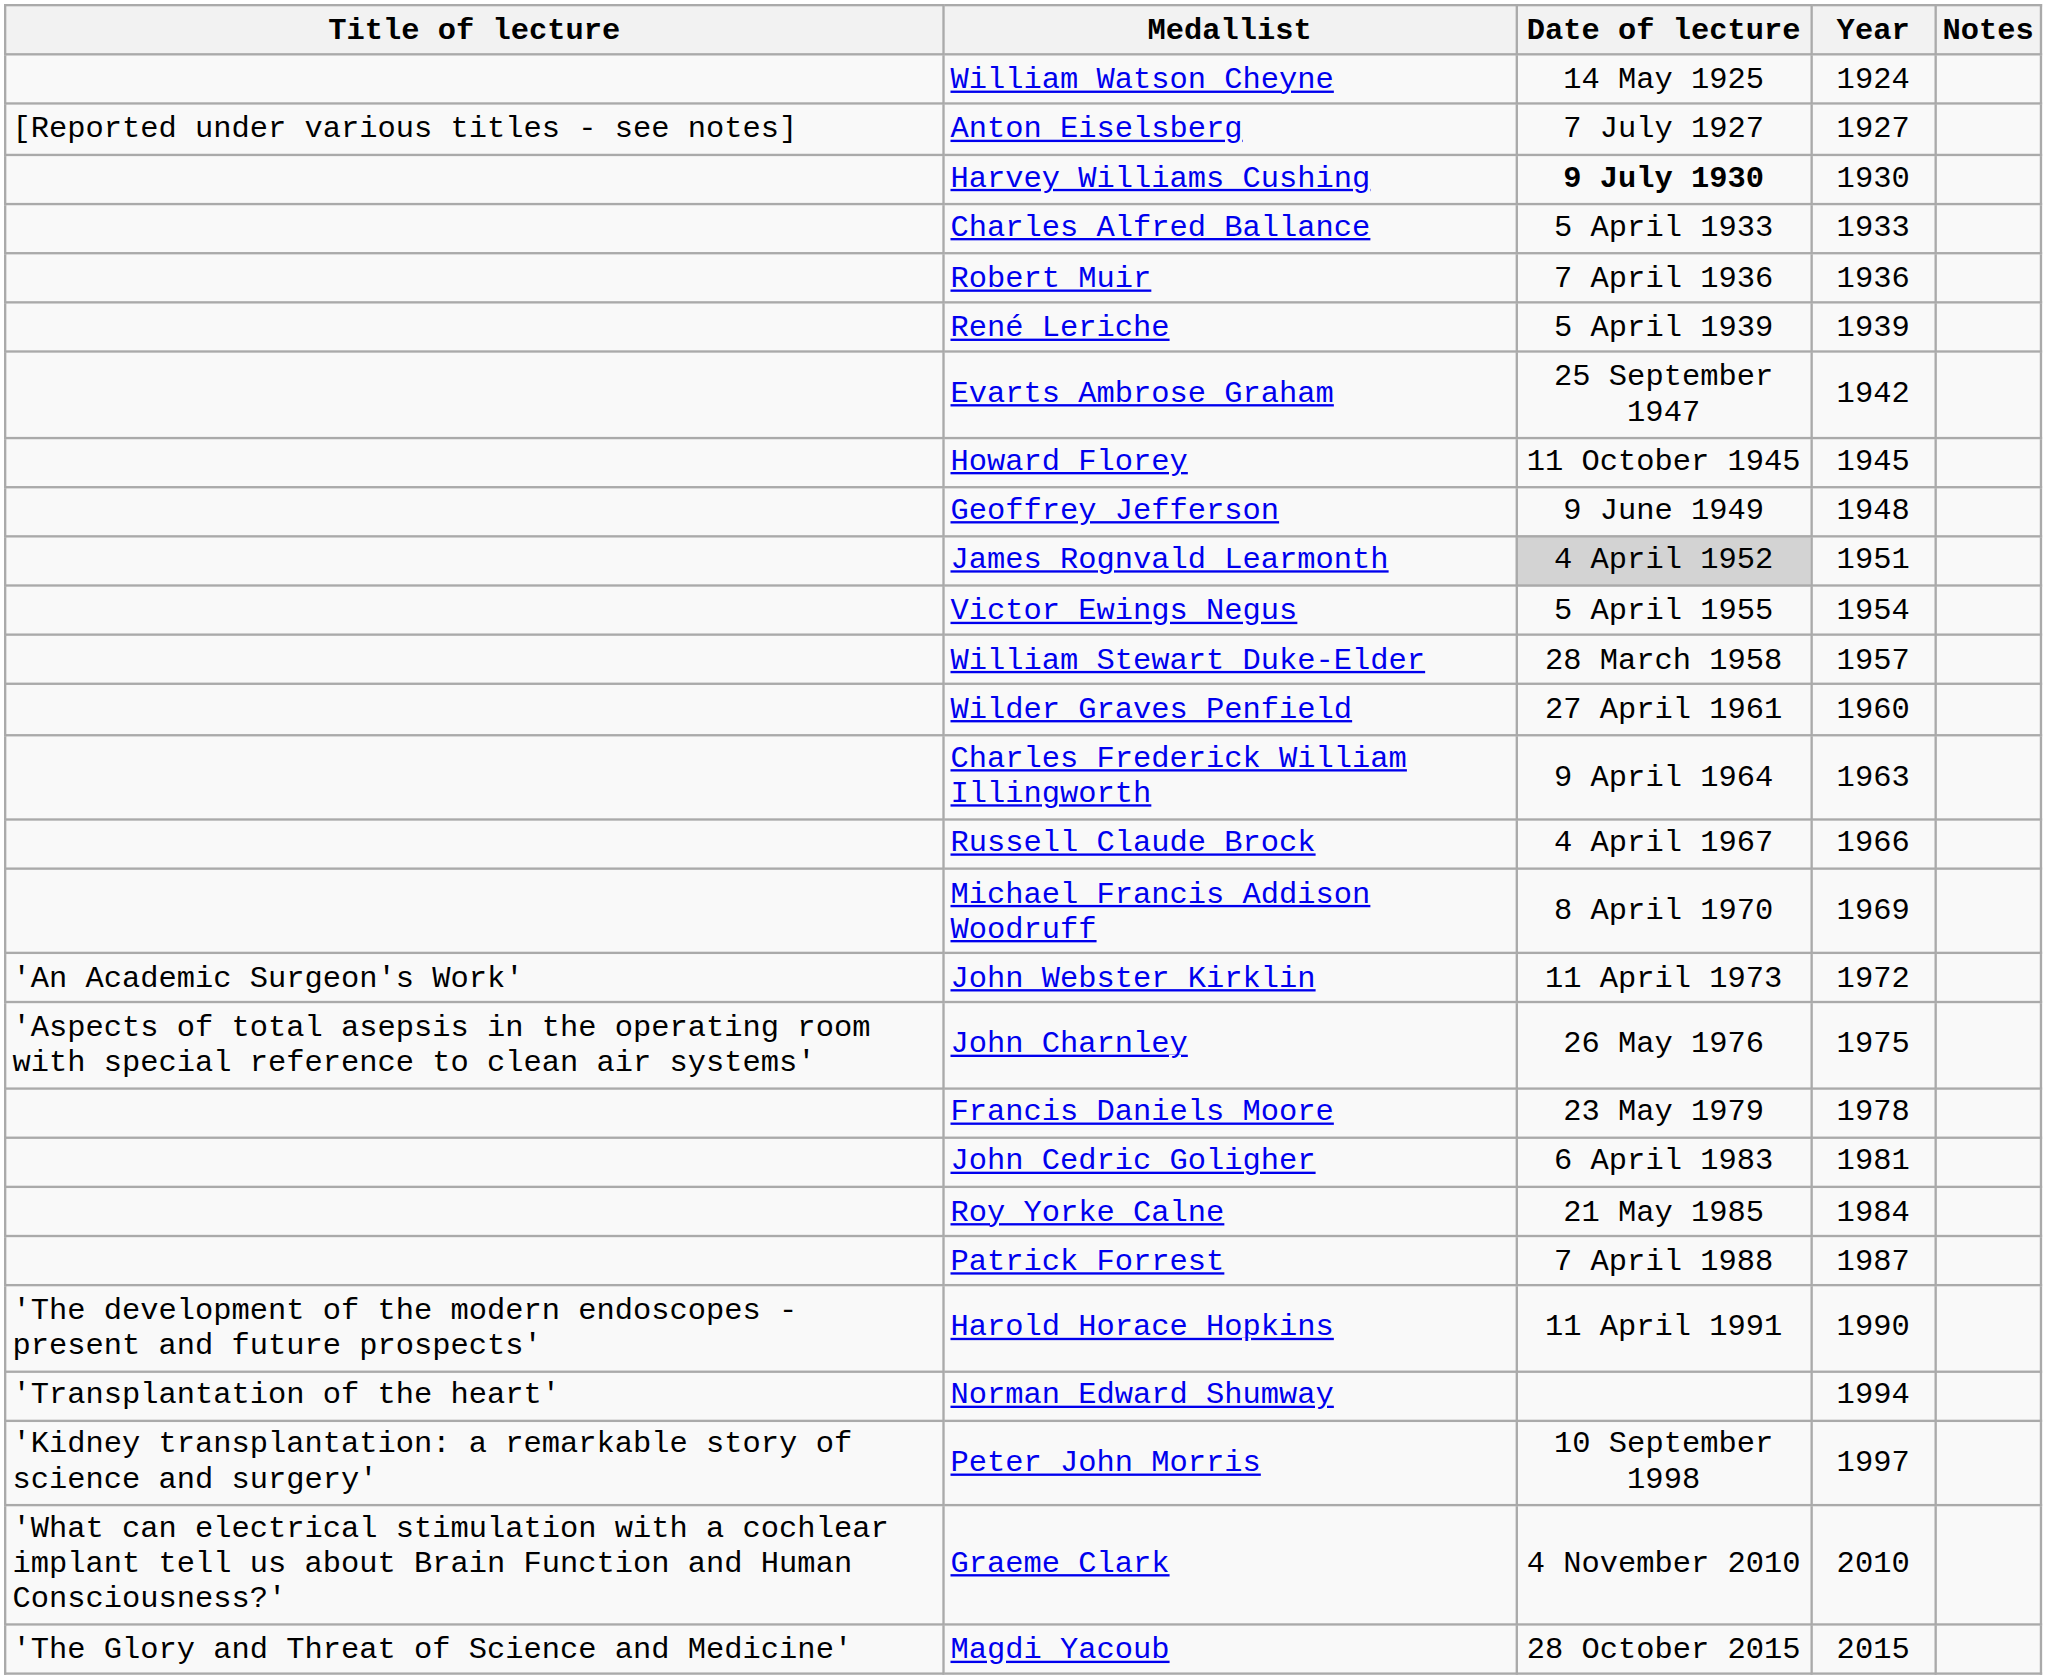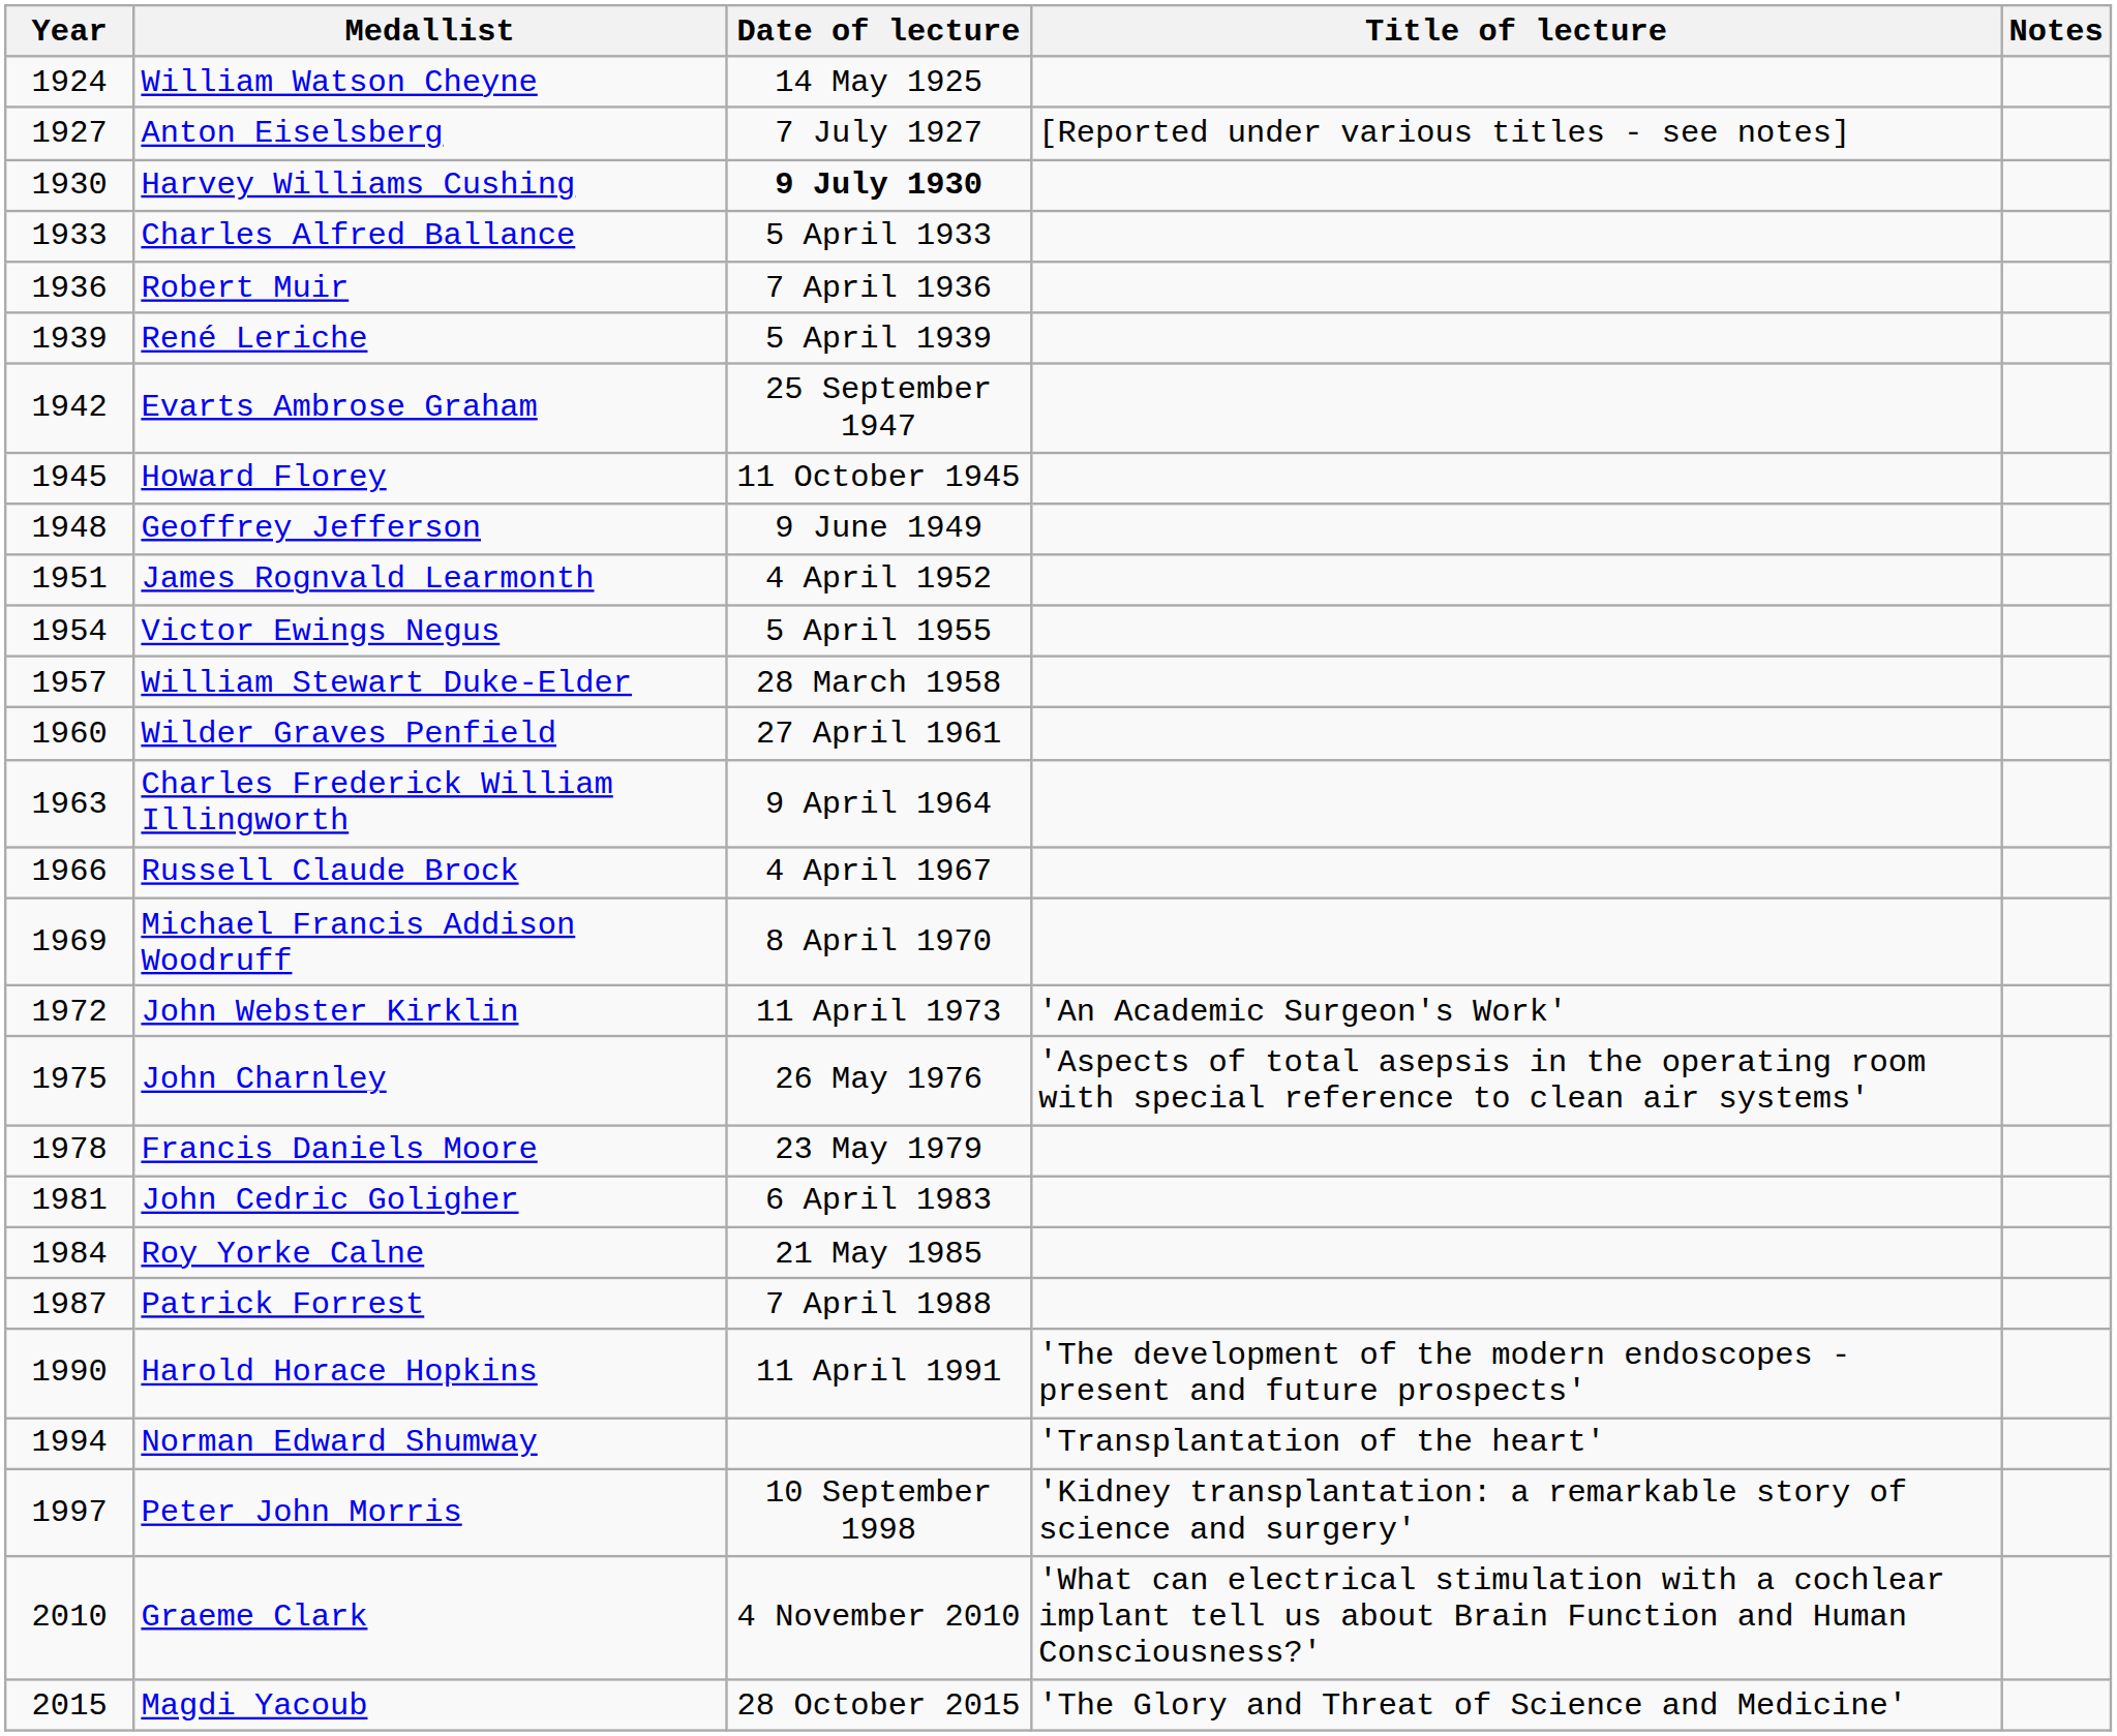 <table class="wikitable">
 <tr>
-<th width="450">Title of lecture</th>
+<th width="50">Year</th>
 <th width="270">Medallist</th>
 <th width="130">Date of lecture</th>
-<th width="50">Year</th>
+<th width="450">Title of lecture</th>
 <th>Notes</th>
 </tr>
 <tr>
-<td></td>
+<td align="center">1924</td>
 <td><a href='#'>William Watson Cheyne</a></td>
 <td align="center">14 May 1925</td>
-<td align="center">1924</td>
+<td></td>
 <td></td>
 </tr>
 <tr>
-<td>[Reported under various titles - see notes]</td>
+<td align="center">1927</td>
 <td><a href='#'>Anton Eiselsberg</a></td>
 <td align="center">7 July 1927</td>
-<td align="center">1927</td>
+<td>[Reported under various titles - see notes]</td>
 <td></td>
 </tr>
 <tr>
-<td></td>
+<td align="center">1930</td>
 <td><a href='#'>Harvey Williams Cushing</a></td>
 <td align="center"><strong>9 July 1930</strong></td>
-<td align="center">1930</td>
+<td></td>
 <td></td>
 </tr>
 <tr>
-<td></td>
+<td align="center">1933</td>
 <td><a href='#'>Charles Alfred Ballance</a></td>
 <td align="center">5 April 1933</td>
-<td align="center">1933</td>
+<td></td>
 <td></td>
 </tr>
 <tr>
-<td></td>
+<td align="center">1936</td>
 <td><a href='#'>Robert Muir</a></td>
 <td align="center">7 April 1936</td>
-<td align="center">1936</td>
+<td></td>
 <td></td>
 </tr>
 <tr>
-<td></td>
+<td align="center">1939</td>
 <td><a href='#'>René Leriche</a></td>
 <td align="center">5 April 1939</td>
-<td align="center">1939</td>
+<td></td>
 <td></td>
 </tr>
 <tr>
-<td></td>
+<td align="center">1942</td>
 <td><a href='#'>Evarts Ambrose Graham</a></td>
 <td align="center">25 September 1947</td>
-<td align="center">1942</td>
+<td></td>
 <td></td>
 </tr>
 <tr>
-<td></td>
+<td align="center">1945</td>
 <td><a href='#'>Howard Florey</a></td>
 <td align="center">11 October 1945</td>
-<td align="center">1945</td>
+<td></td>
 <td></td>
 </tr>
 <tr>
-<td></td>
+<td align="center">1948</td>
 <td><a href='#'>Geoffrey Jefferson</a></td>
 <td align="center">9 June 1949</td>
-<td align="center">1948</td>
+<td></td>
 <td></td>
 </tr>
 <tr>
+<td align="center">1951</td>
+<td><a href='#'>James Rognvald Learmonth</a></td>
+<td align="center">4 April 1952</td>
 <td></td>
-<td><a href='#'>James Rognvald Learmonth</a></td>
-<td align="center" style="background: lightgrey;">4 April 1952</td>
-<td align="center">1951</td>
 <td></td>
 </tr>
 <tr>
-<td></td>
+<td align="center">1954</td>
 <td><a href='#'>Victor Ewings Negus</a></td>
 <td align="center">5 April 1955</td>
-<td align="center">1954</td>
+<td></td>
 <td></td>
 </tr>
 <tr>
-<td></td>
+<td align="center">1957</td>
 <td><a href='#'>William Stewart Duke-Elder</a></td>
 <td align="center">28 March 1958</td>
-<td align="center">1957</td>
+<td></td>
 <td></td>
 </tr>
 <tr>
-<td></td>
+<td align="center">1960</td>
 <td><a href='#'>Wilder Graves Penfield</a></td>
 <td align="center">27 April 1961</td>
-<td align="center">1960</td>
+<td></td>
 <td></td>
 </tr>
 <tr>
-<td></td>
+<td align="center">1963</td>
 <td><a href='#'>Charles Frederick William Illingworth</a></td>
 <td align="center">9 April 1964</td>
-<td align="center">1963</td>
+<td></td>
 <td></td>
 </tr>
 <tr>
-<td></td>
+<td align="center">1966</td>
 <td><a href='#'>Russell Claude Brock</a></td>
 <td align="center">4 April 1967</td>
-<td align="center">1966</td>
+<td></td>
 <td></td>
 </tr>
 <tr>
-<td></td>
+<td align="center">1969</td>
 <td><a href='#'>Michael Francis Addison Woodruff</a></td>
 <td align="center">8 April 1970</td>
-<td align="center">1969</td>
+<td></td>
 <td></td>
 </tr>
 <tr>
-<td>'An Academic Surgeon's Work'</td>
+<td align="center">1972</td>
 <td><a href='#'>John Webster Kirklin</a></td>
 <td align="center">11 April 1973</td>
-<td align="center">1972</td>
+<td>'An Academic Surgeon's Work'</td>
 <td></td>
 </tr>
 <tr>
-<td>'Aspects of total asepsis in the operating room with special reference to clean air systems'</td>
+<td align="center">1975</td>
 <td><a href='#'>John Charnley</a></td>
 <td align="center">26 May 1976</td>
-<td align="center">1975</td>
+<td>'Aspects of total asepsis in the operating room with special reference to clean air systems'</td>
 <td></td>
 </tr>
 <tr>
-<td></td>
+<td align="center">1978</td>
 <td><a href='#'>Francis Daniels Moore</a></td>
 <td align="center">23 May 1979</td>
-<td align="center">1978</td>
+<td></td>
 <td></td>
 </tr>
 <tr>
-<td></td>
+<td align="center">1981</td>
 <td><a href='#'>John Cedric Goligher</a></td>
 <td align="center">6 April 1983</td>
-<td align="center">1981</td>
+<td></td>
 <td></td>
 </tr>
 <tr>
-<td></td>
+<td align="center">1984</td>
 <td><a href='#'>Roy Yorke Calne</a></td>
 <td align="center">21 May 1985</td>
-<td align="center">1984</td>
+<td></td>
 <td></td>
 </tr>
 <tr>
-<td></td>
+<td align="center">1987</td>
 <td><a href='#'>Patrick Forrest</a></td>
 <td align="center">7 April 1988</td>
-<td align="center">1987</td>
+<td></td>
 <td></td>
 </tr>
 <tr>
-<td>'The development of the modern endoscopes - present and future prospects'</td>
+<td align="center">1990</td>
 <td><a href='#'>Harold Horace Hopkins</a></td>
 <td align="center">11 April 1991</td>
-<td align="center">1990</td>
+<td>'The development of the modern endoscopes - present and future prospects'</td>
 <td></td>
 </tr>
 <tr>
-<td>'Transplantation of the heart'</td>
+<td align="center">1994</td>
 <td><a href='#'>Norman Edward Shumway</a></td>
 <td align="center"></td>
-<td align="center">1994</td>
+<td>'Transplantation of the heart'</td>
 <td></td>
 </tr>
 <tr>
-<td>'Kidney transplantation: a remarkable story of science and surgery'</td>
+<td align="center">1997</td>
 <td><a href='#'>Peter John Morris</a></td>
 <td align="center">10 September 1998</td>
-<td align="center">1997</td>
+<td>'Kidney transplantation: a remarkable story of science and surgery'</td>
 <td></td>
 </tr>
 <tr>
-<td>'What can electrical stimulation with a cochlear implant tell us about Brain Function and Human Consciousness?'</td>
+<td align="center">2010</td>
 <td><a href='#'>Graeme Clark</a></td>
 <td align="center">4 November 2010</td>
-<td align="center">2010</td>
+<td>'What can electrical stimulation with a cochlear implant tell us about Brain Function and Human Consciousness?'</td>
 <td></td>
 </tr>
 <tr>
-<td>'The Glory and Threat of Science and Medicine'</td>
+<td align="center">2015</td>
 <td><a href='#'>Magdi Yacoub</a></td>
 <td align="center">28 October 2015</td>
-<td align="center">2015</td>
+<td>'The Glory and Threat of Science and Medicine'</td>
 <td></td>
 </tr>
 </table>
